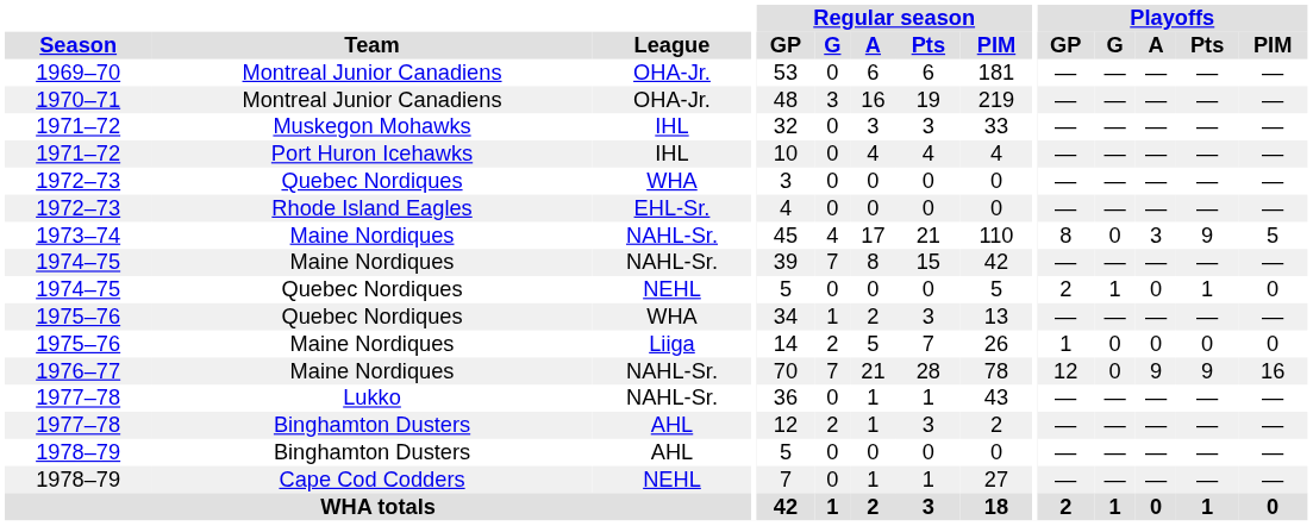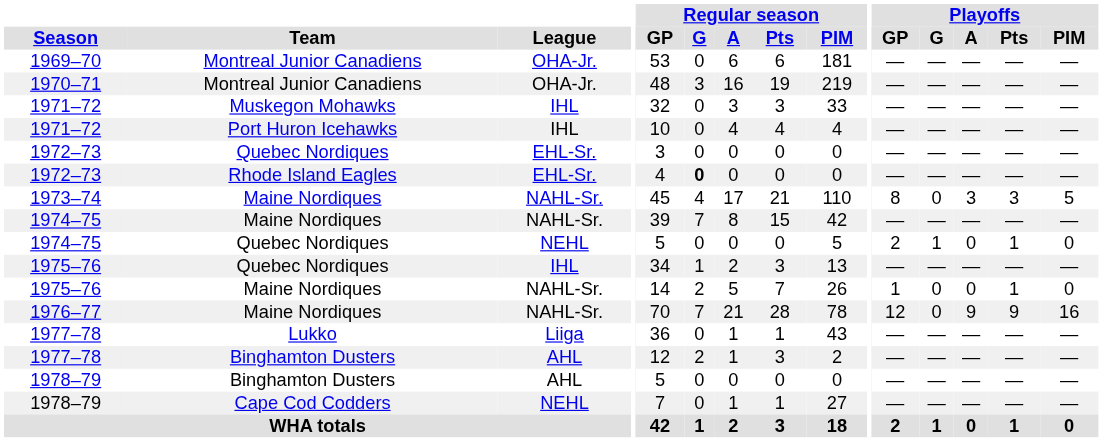 <table border="0" cellpadding="1" cellspacing="0" style="text-align:center; width:60em">
 <tr bgcolor="#e0e0e0">
 <th colspan="3" bgcolor="#ffffff"></th>
 <th rowspan="99" bgcolor="#ffffff"></th>
 <th colspan="5"><a href='#'>Regular season</a></th>
 <th rowspan="99" bgcolor="#ffffff"></th>
 <th colspan="5"><a href='#'>Playoffs</a></th>
 </tr>
 <tr bgcolor="#e0e0e0">
 <th><a href='#'>Season</a></th>
 <th>Team</th>
 <th>League</th>
 <th>GP</th>
 <th><a href='#'>G</a></th>
 <th><a href='#'>A</a></th>
 <th><a href='#'>Pts</a></th>
 <th><a href='#'>PIM</a></th>
 <th>GP</th>
 <th>G</th>
 <th>A</th>
 <th>Pts</th>
 <th>PIM</th>
 </tr>
 <tr>
 <td><a href='#'>1969–70</a></td>
 <td><a href='#'>Montreal Junior Canadiens</a></td>
 <td><a href='#'>OHA-Jr.</a></td>
 <td>53</td>
 <td>0</td>
 <td>6</td>
 <td>6</td>
 <td>181</td>
 <td>—</td>
 <td>—</td>
 <td>—</td>
 <td>—</td>
 <td>—</td>
 </tr>
 <tr bgcolor="#f0f0f0">
 <td><a href='#'>1970–71</a></td>
 <td>Montreal Junior Canadiens</td>
 <td>OHA-Jr.</td>
 <td>48</td>
 <td>3</td>
 <td>16</td>
 <td>19</td>
 <td>219</td>
 <td>—</td>
 <td>—</td>
 <td>—</td>
 <td>—</td>
 <td>—</td>
 </tr>
 <tr>
 <td><a href='#'>1971–72</a></td>
 <td><a href='#'>Muskegon Mohawks</a></td>
 <td><a href='#'>IHL</a></td>
 <td>32</td>
 <td>0</td>
 <td>3</td>
 <td>3</td>
 <td>33</td>
 <td>—</td>
 <td>—</td>
 <td>—</td>
 <td>—</td>
 <td>—</td>
 </tr>
 <tr bgcolor="#f0f0f0">
 <td><a href='#'>1971–72</a></td>
 <td><a href='#'>Port Huron Icehawks</a></td>
 <td>IHL</td>
 <td>10</td>
 <td>0</td>
 <td>4</td>
 <td>4</td>
 <td>4</td>
 <td>—</td>
 <td>—</td>
 <td>—</td>
 <td>—</td>
 <td>—</td>
 </tr>
 <tr>
 <td><a href='#'>1972–73</a></td>
 <td><a href='#'>Quebec Nordiques</a></td>
-<td><a href='#'>WHA</a></td>
+<td><a href='#'>EHL-Sr.</a></td>
 <td>3</td>
 <td>0</td>
 <td>0</td>
 <td>0</td>
 <td>0</td>
 <td>—</td>
 <td>—</td>
 <td>—</td>
 <td>—</td>
 <td>—</td>
 </tr>
 <tr bgcolor="#f0f0f0">
 <td><a href='#'>1972–73</a></td>
 <td><a href='#'>Rhode Island Eagles</a></td>
 <td><a href='#'>EHL-Sr.</a></td>
 <td>4</td>
-<td>0</td>
+<td><strong>0</strong></td>
 <td>0</td>
 <td>0</td>
 <td>0</td>
 <td>—</td>
 <td>—</td>
 <td>—</td>
 <td>—</td>
 <td>—</td>
 </tr>
 <tr>
 <td><a href='#'>1973–74</a></td>
 <td><a href='#'>Maine Nordiques</a></td>
 <td><a href='#'>NAHL-Sr.</a></td>
 <td>45</td>
 <td>4</td>
 <td>17</td>
 <td>21</td>
 <td>110</td>
 <td>8</td>
 <td>0</td>
 <td>3</td>
-<td>9</td>
+<td>3</td>
 <td>5</td>
 </tr>
 <tr bgcolor="#f0f0f0">
 <td><a href='#'>1974–75</a></td>
 <td>Maine Nordiques</td>
 <td>NAHL-Sr.</td>
 <td>39</td>
 <td>7</td>
 <td>8</td>
 <td>15</td>
 <td>42</td>
 <td>—</td>
 <td>—</td>
 <td>—</td>
 <td>—</td>
 <td>—</td>
 </tr>
 <tr>
 <td><a href='#'>1974–75</a></td>
 <td>Quebec Nordiques</td>
 <td><a href='#'>NEHL</a></td>
 <td>5</td>
 <td>0</td>
 <td>0</td>
 <td>0</td>
 <td>5</td>
 <td>2</td>
 <td>1</td>
 <td>0</td>
 <td>1</td>
 <td>0</td>
 </tr>
 <tr bgcolor="#f0f0f0">
 <td><a href='#'>1975–76</a></td>
 <td>Quebec Nordiques</td>
-<td>WHA</td>
+<td><a href='#'>IHL</a></td>
 <td>34</td>
 <td>1</td>
 <td>2</td>
 <td>3</td>
 <td>13</td>
 <td>—</td>
 <td>—</td>
 <td>—</td>
 <td>—</td>
 <td>—</td>
 </tr>
 <tr>
 <td><a href='#'>1975–76</a></td>
 <td>Maine Nordiques</td>
-<td><a href='#'>Liiga</a></td>
+<td>NAHL-Sr.</td>
 <td>14</td>
 <td>2</td>
 <td>5</td>
 <td>7</td>
 <td>26</td>
 <td>1</td>
 <td>0</td>
 <td>0</td>
-<td>0</td>
+<td>1</td>
 <td>0</td>
 </tr>
 <tr bgcolor="#f0f0f0">
 <td><a href='#'>1976–77</a></td>
 <td>Maine Nordiques</td>
 <td>NAHL-Sr.</td>
 <td>70</td>
 <td>7</td>
 <td>21</td>
 <td>28</td>
 <td>78</td>
 <td>12</td>
 <td>0</td>
 <td>9</td>
 <td>9</td>
 <td>16</td>
 </tr>
 <tr>
 <td><a href='#'>1977–78</a></td>
 <td><a href='#'>Lukko</a></td>
-<td>NAHL-Sr.</td>
+<td><a href='#'>Liiga</a></td>
 <td>36</td>
 <td>0</td>
 <td>1</td>
 <td>1</td>
 <td>43</td>
 <td>—</td>
 <td>—</td>
 <td>—</td>
 <td>—</td>
 <td>—</td>
 </tr>
 <tr bgcolor="#f0f0f0">
 <td><a href='#'>1977–78</a></td>
 <td><a href='#'>Binghamton Dusters</a></td>
 <td><a href='#'>AHL</a></td>
 <td>12</td>
 <td>2</td>
 <td>1</td>
 <td>3</td>
 <td>2</td>
 <td>—</td>
 <td>—</td>
 <td>—</td>
 <td>—</td>
 <td>—</td>
 </tr>
 <tr>
 <td><a href='#'>1978–79</a></td>
 <td>Binghamton Dusters</td>
 <td>AHL</td>
 <td>5</td>
 <td>0</td>
 <td>0</td>
 <td>0</td>
 <td>0</td>
 <td>—</td>
 <td>—</td>
 <td>—</td>
 <td>—</td>
 <td>—</td>
 </tr>
 <tr bgcolor="#f0f0f0">
 <td>1978–79</td>
 <td><a href='#'>Cape Cod Codders</a></td>
 <td><a href='#'>NEHL</a></td>
 <td>7</td>
 <td>0</td>
 <td>1</td>
 <td>1</td>
 <td>27</td>
 <td>—</td>
 <td>—</td>
 <td>—</td>
 <td>—</td>
 <td>—</td>
 </tr>
 <tr>
 </tr>
 <tr ALIGN="center" bgcolor="#e0e0e0">
 <th colspan="3">WHA totals</th>
 <th ALIGN="center">42</th>
 <th ALIGN="center">1</th>
 <th ALIGN="center">2</th>
 <th ALIGN="center">3</th>
 <th ALIGN="center">18</th>
 <th ALIGN="center">2</th>
 <th ALIGN="center">1</th>
 <th ALIGN="center">0</th>
 <th ALIGN="center">1</th>
 <th ALIGN="center">0</th>
 </tr>
 </table>
